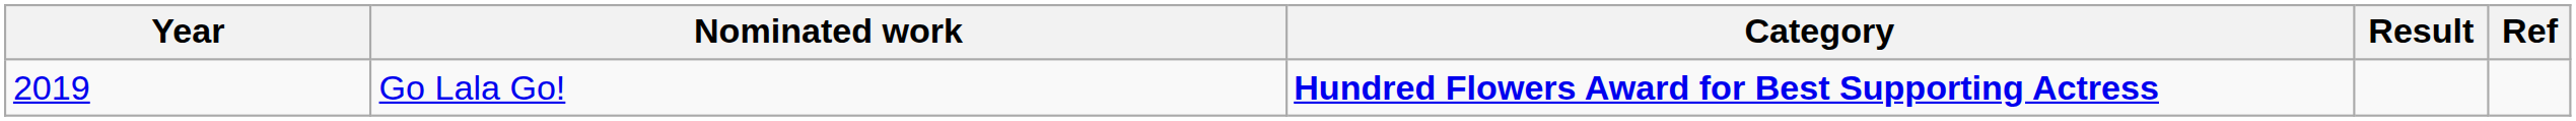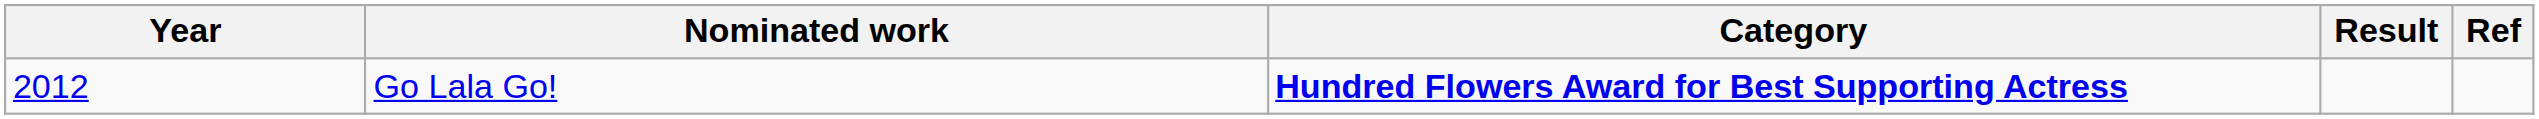 <table class="wikitable"  width="94%">
 <tr>
 <th width="12%">Year</th>
 <th width="30%">Nominated work</th>
 <th width="35%">Category</th>
 <th width="3%">Result</th>
 <th width="2%">Ref</th>
 </tr>
 <tr>
-<td><a href='#'>2019</a></td>
+<td><a href='#'>2012</a></td>
 <td><a href='#'>Go Lala Go!</a></td>
 <td><strong><a href='#'>Hundred Flowers Award for Best Supporting Actress</a></strong></td>
 <td></td>
 <td></td>
 </tr>
 </table>
